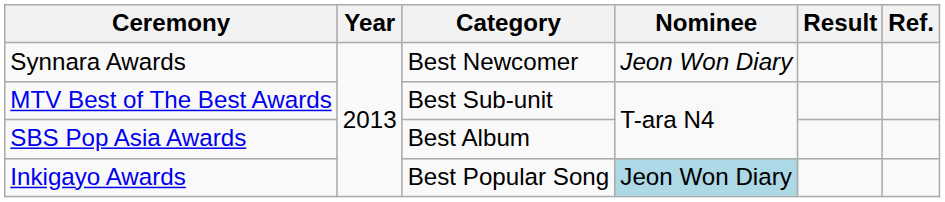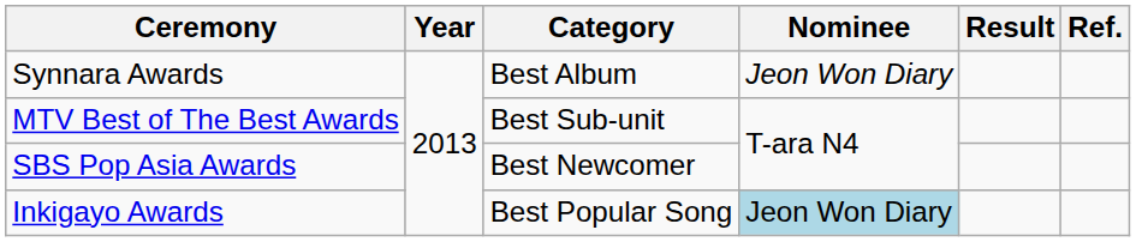 <table class="wikitable">
 <tr>
 <th>Ceremony</th>
 <th>Year</th>
 <th>Category</th>
 <th>Nominee</th>
 <th>Result</th>
 <th>Ref.</th>
 </tr>
 <tr>
 <td>Synnara Awards</td>
 <td rowspan="4">2013</td>
-<td>Best Newcomer</td>
+<td>Best Album</td>
 <td><em>Jeon Won Diary</em></td>
 <td></td>
 <td></td>
 </tr>
 <tr>
 <td><a href='#'>MTV Best of The Best Awards</a></td>
 <td>Best Sub-unit</td>
 <td rowspan="2">T-ara N4</td>
 <td></td>
 <td></td>
 </tr>
 <tr>
 <td><a href='#'>SBS Pop Asia Awards</a></td>
-<td>Best Album</td>
+<td>Best Newcomer</td>
 <td></td>
 <td></td>
 </tr>
 <tr>
 <td><a href='#'>Inkigayo Awards</a></td>
 <td>Best Popular Song</td>
 <td style="background: lightblue;">Jeon Won Diary</td>
 <td></td>
 <td></td>
 </tr>
 </table>
